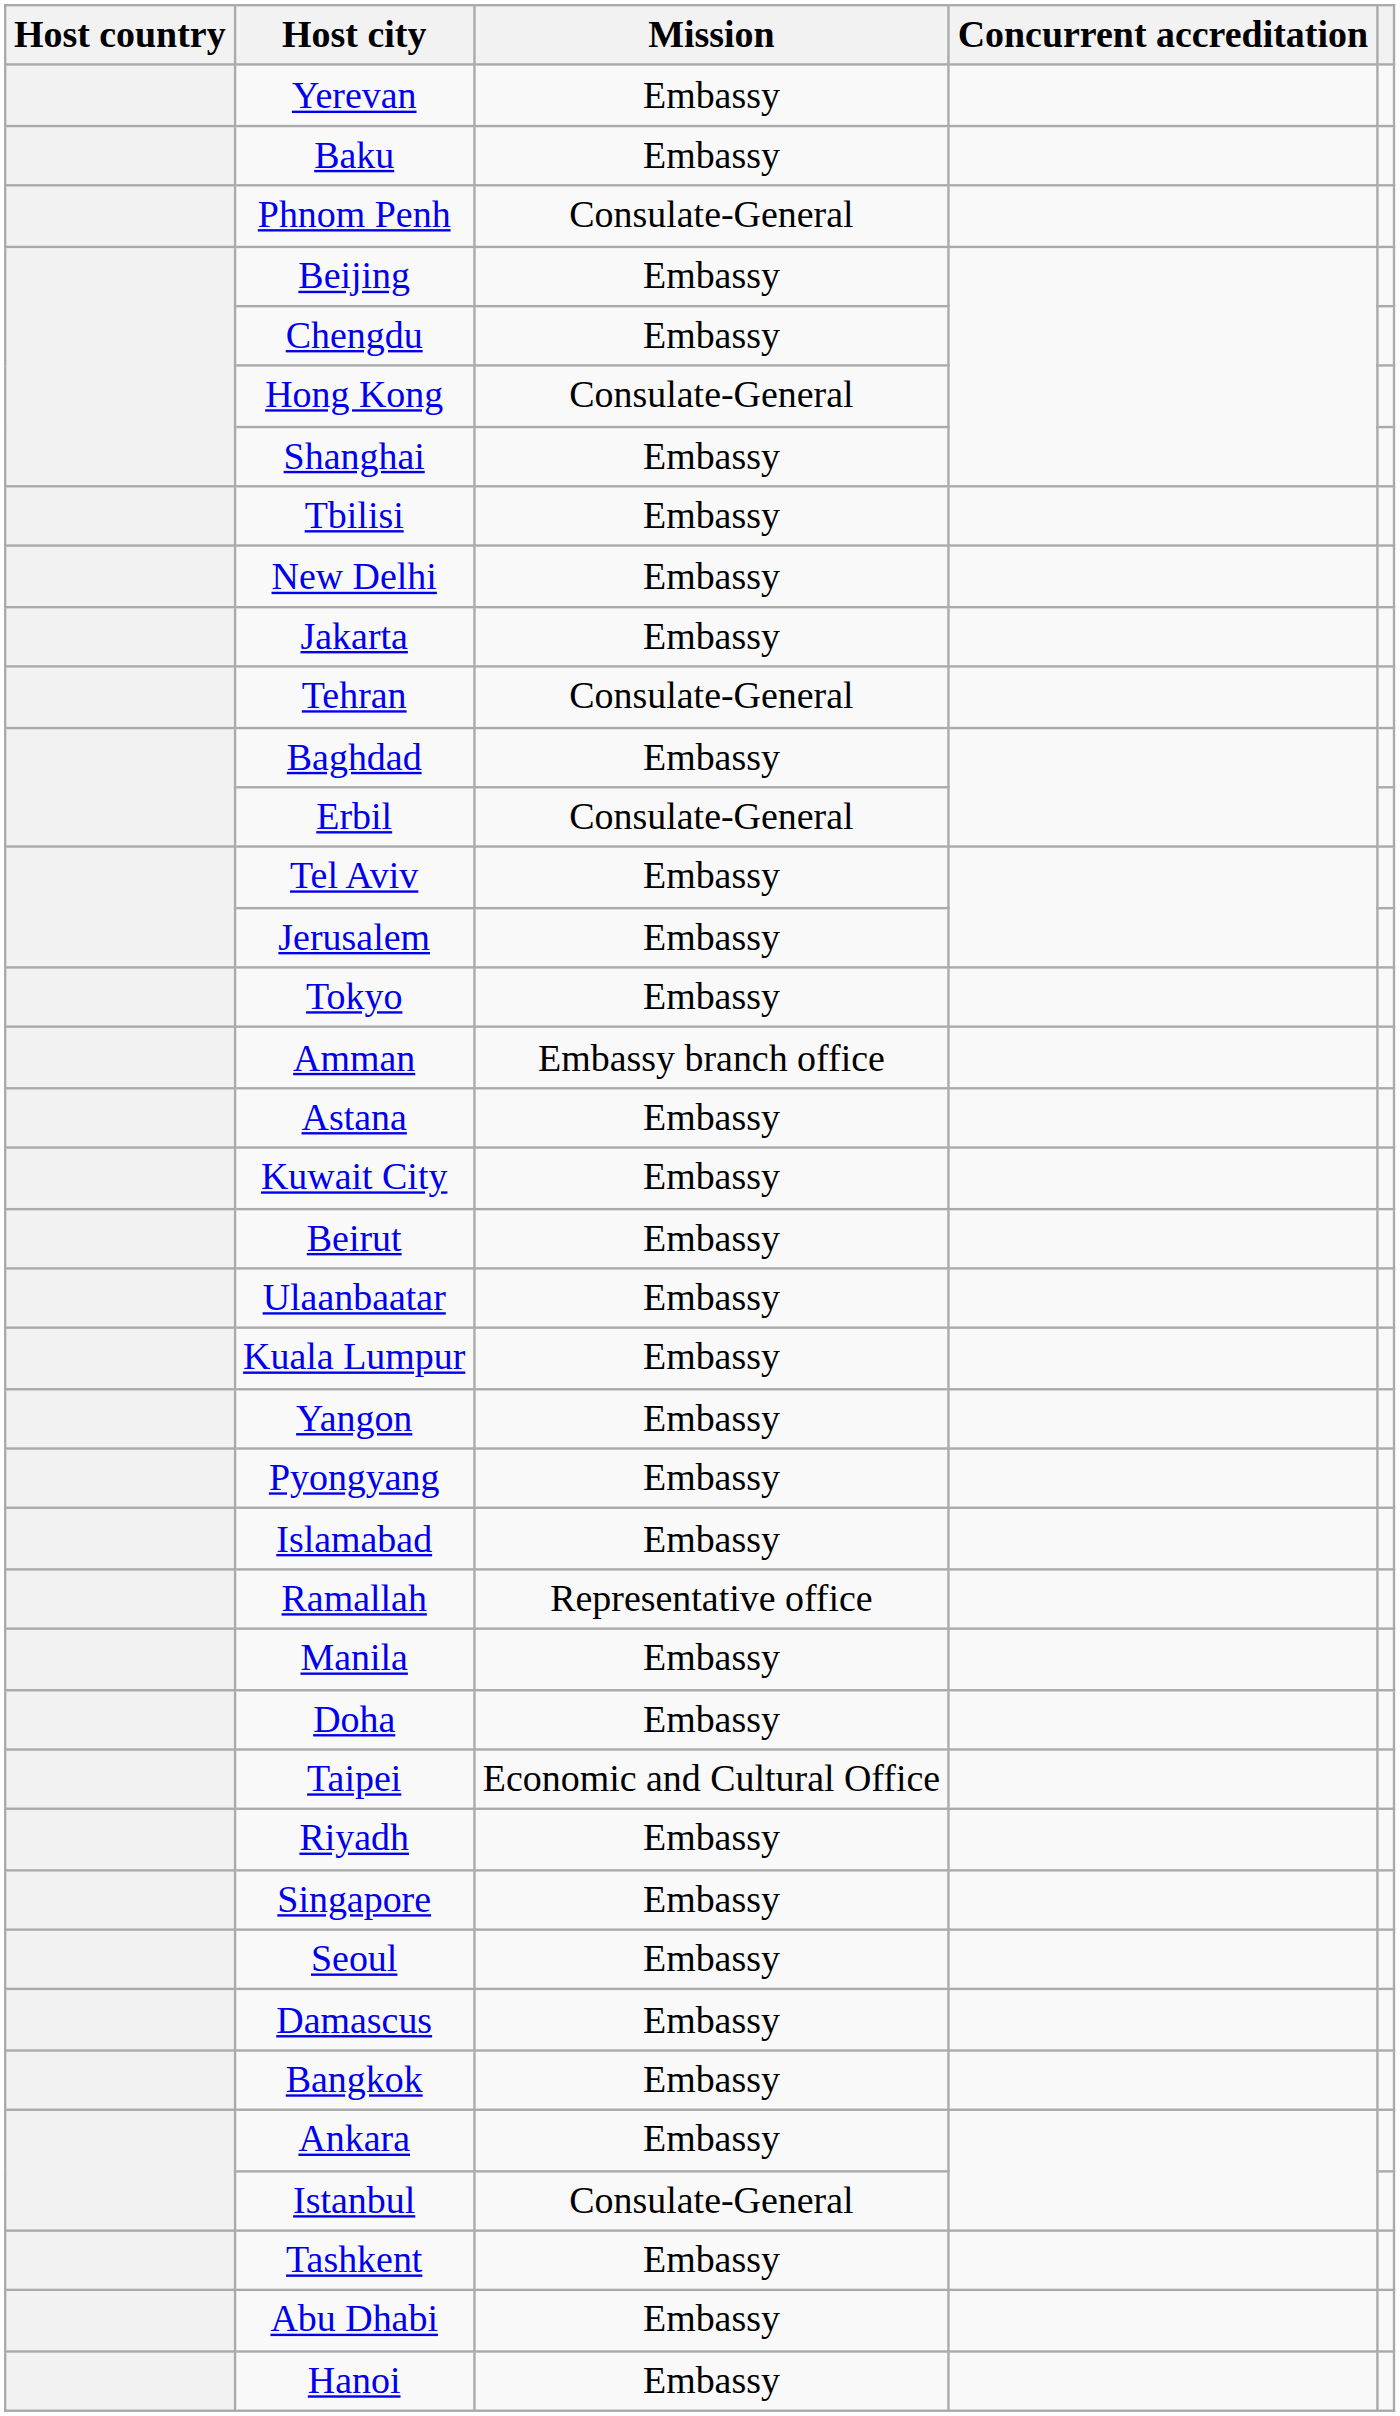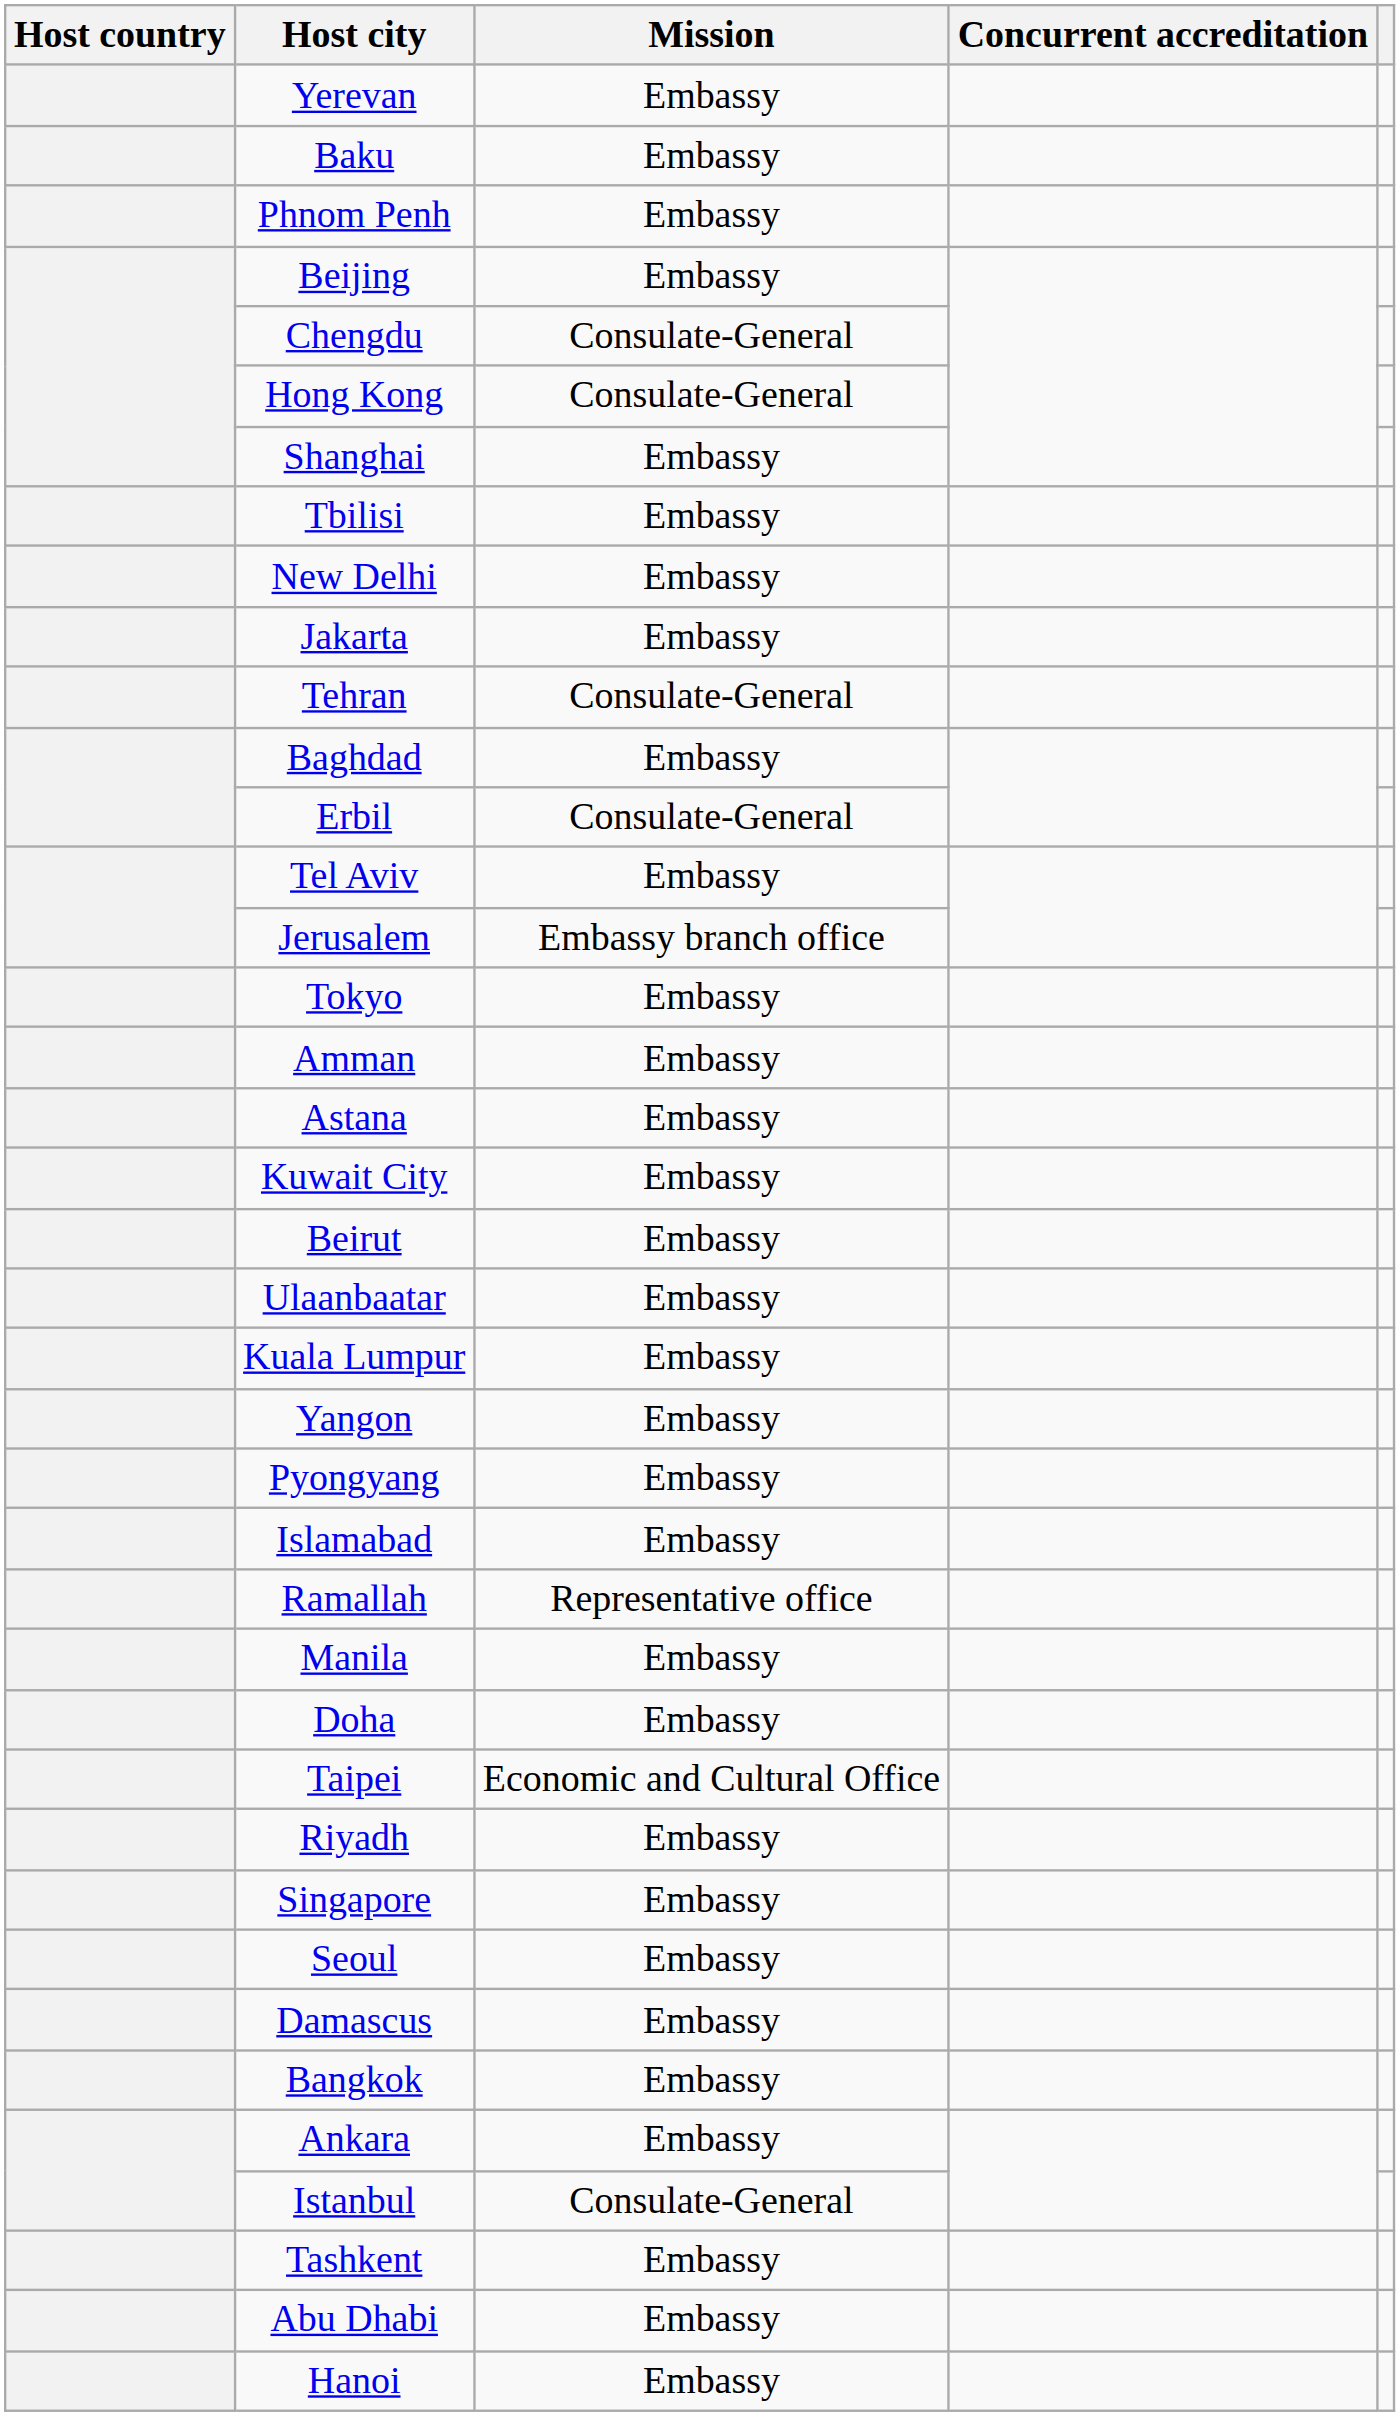 <table class="wikitable plainrowheaders" style="text-align:center;">
 <tr>
 <th scope="col">Host country</th>
 <th scope="col">Host city</th>
 <th scope="col">Mission</th>
 <th scope="col">Concurrent accreditation</th>
 <th scope="col"></th>
 </tr>
 <tr>
 <th scope="row"></th>
 <td><a href='#'>Yerevan</a></td>
 <td>Embassy</td>
 <td></td>
 <td></td>
 </tr>
 <tr>
 <th scope="row"></th>
 <td><a href='#'>Baku</a></td>
 <td>Embassy</td>
 <td></td>
 <td></td>
 </tr>
 <tr>
 <th scope="row"></th>
 <td><a href='#'>Phnom Penh</a></td>
-<td>Consulate-General</td>
+<td>Embassy</td>
 <td></td>
 <td></td>
 </tr>
 <tr>
 <th scope="row" rowspan="4"></th>
 <td><a href='#'>Beijing</a></td>
 <td>Embassy</td>
 <td rowspan="4"></td>
 <td></td>
 </tr>
 <tr>
 <td><a href='#'>Chengdu</a></td>
-<td>Embassy</td>
+<td>Consulate-General</td>
 <td></td>
 </tr>
 <tr>
 <td><a href='#'>Hong Kong</a></td>
 <td>Consulate-General</td>
 <td></td>
 </tr>
 <tr>
 <td><a href='#'>Shanghai</a></td>
 <td>Embassy</td>
 <td></td>
 </tr>
 <tr>
 <th scope="row"></th>
 <td><a href='#'>Tbilisi</a></td>
 <td>Embassy</td>
 <td></td>
 <td></td>
 </tr>
 <tr>
 <th scope="row"></th>
 <td><a href='#'>New Delhi</a></td>
 <td>Embassy</td>
 <td></td>
 <td></td>
 </tr>
 <tr>
 <th scope="row"></th>
 <td><a href='#'>Jakarta</a></td>
 <td>Embassy</td>
 <td></td>
 <td></td>
 </tr>
 <tr>
 <th scope="row"></th>
 <td><a href='#'>Tehran</a></td>
 <td>Consulate-General</td>
 <td></td>
 <td></td>
 </tr>
 <tr>
 <th scope="row" rowspan="2"></th>
 <td><a href='#'>Baghdad</a></td>
 <td>Embassy</td>
 <td rowspan="2"></td>
 <td></td>
 </tr>
 <tr>
 <td><a href='#'>Erbil</a></td>
 <td>Consulate-General</td>
 <td></td>
 </tr>
 <tr>
 <th scope="row" rowspan="2"></th>
 <td><a href='#'>Tel Aviv</a></td>
 <td>Embassy</td>
 <td rowspan="2"></td>
 <td></td>
 </tr>
 <tr>
 <td><a href='#'>Jerusalem</a></td>
-<td>Embassy</td>
+<td>Embassy branch office</td>
 <td></td>
 </tr>
 <tr>
 <th scope="row"></th>
 <td><a href='#'>Tokyo</a></td>
 <td>Embassy</td>
 <td></td>
 <td></td>
 </tr>
 <tr>
 <th scope="row"></th>
 <td><a href='#'>Amman</a></td>
-<td>Embassy branch office</td>
+<td>Embassy</td>
 <td></td>
 <td></td>
 </tr>
 <tr>
 <th scope="row"></th>
 <td><a href='#'>Astana</a></td>
 <td>Embassy</td>
 <td></td>
 <td></td>
 </tr>
 <tr>
 <th scope="row"></th>
 <td><a href='#'>Kuwait City</a></td>
 <td>Embassy</td>
 <td></td>
 <td></td>
 </tr>
 <tr>
 <th scope="row"></th>
 <td><a href='#'>Beirut</a></td>
 <td>Embassy</td>
 <td></td>
 <td></td>
 </tr>
 <tr>
 <th scope="row"></th>
 <td><a href='#'>Ulaanbaatar</a></td>
 <td>Embassy</td>
 <td></td>
 <td></td>
 </tr>
 <tr>
 <th scope="row"></th>
 <td><a href='#'>Kuala Lumpur</a></td>
 <td>Embassy</td>
 <td></td>
 <td></td>
 </tr>
 <tr>
 <th scope="row"></th>
 <td><a href='#'>Yangon</a></td>
 <td>Embassy</td>
 <td></td>
 <td></td>
 </tr>
 <tr>
 <th scope="row"></th>
 <td><a href='#'>Pyongyang</a></td>
 <td>Embassy</td>
 <td></td>
 <td></td>
 </tr>
 <tr>
 <th scope="row"></th>
 <td><a href='#'>Islamabad</a></td>
 <td>Embassy</td>
 <td></td>
 <td></td>
 </tr>
 <tr>
 <th scope="row"></th>
 <td><a href='#'>Ramallah</a></td>
 <td>Representative office</td>
 <td></td>
 <td></td>
 </tr>
 <tr>
 <th scope="row"></th>
 <td><a href='#'>Manila</a></td>
 <td>Embassy</td>
 <td></td>
 <td></td>
 </tr>
 <tr>
 <th scope="row"></th>
 <td><a href='#'>Doha</a></td>
 <td>Embassy</td>
 <td></td>
 <td></td>
 </tr>
 <tr>
 <th scope="row"></th>
 <td><a href='#'>Taipei</a></td>
 <td>Economic and Cultural Office</td>
 <td></td>
 <td></td>
 </tr>
 <tr>
 <th scope="row"></th>
 <td><a href='#'>Riyadh</a></td>
 <td>Embassy</td>
 <td></td>
 <td></td>
 </tr>
 <tr>
 <th scope="row"></th>
 <td><a href='#'>Singapore</a></td>
 <td>Embassy</td>
 <td></td>
 <td></td>
 </tr>
 <tr>
 <th scope="row"></th>
 <td><a href='#'>Seoul</a></td>
 <td>Embassy</td>
 <td></td>
 <td></td>
 </tr>
 <tr>
 <th scope="row"></th>
 <td><a href='#'>Damascus</a></td>
 <td>Embassy</td>
 <td></td>
 <td></td>
 </tr>
 <tr>
 <th scope="row"></th>
 <td><a href='#'>Bangkok</a></td>
 <td>Embassy</td>
 <td></td>
 <td></td>
 </tr>
 <tr>
 <th scope="row" rowspan="2"></th>
 <td><a href='#'>Ankara</a></td>
 <td>Embassy</td>
 <td rowspan="2"></td>
 <td></td>
 </tr>
 <tr>
 <td><a href='#'>Istanbul</a></td>
 <td>Consulate-General</td>
 <td></td>
 </tr>
 <tr>
 <th scope="row"></th>
 <td><a href='#'>Tashkent</a></td>
 <td>Embassy</td>
 <td></td>
 <td></td>
 </tr>
 <tr>
 <th scope="row"></th>
 <td><a href='#'>Abu Dhabi</a></td>
 <td>Embassy</td>
 <td></td>
 <td></td>
 </tr>
 <tr>
 <th scope="row"></th>
 <td><a href='#'>Hanoi</a></td>
 <td>Embassy</td>
 <td></td>
 <td></td>
 </tr>
 </table>
